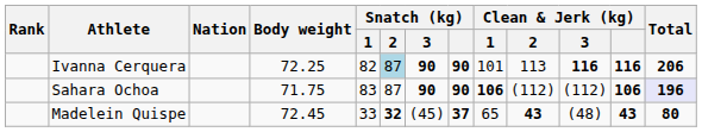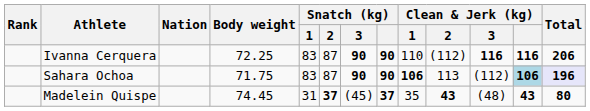 <table class="sortable wikitable" style="text-align:center">
 <tr>
 <th rowspan="2">Rank</th>
 <th rowspan="2">Athlete</th>
 <th rowspan="2">Nation</th>
 <th rowspan=2>Body weight</th>
 <th colspan=4>Snatch (kg)</th>
 <th colspan=4>Clean & Jerk (kg)</th>
 <th rowspan=2>Total</th>
 </tr>
 <tr>
 <th>1</th>
 <th>2</th>
 <th>3</th>
 <th></th>
 <th>1</th>
 <th>2</th>
 <th>3</th>
 <th></th>
 </tr>
 <tr>
 <td></td>
 <td align="left">Ivanna Cerquera</td>
 <td align="left"></td>
 <td>72.25</td>
-<td>82</td>
-<td style="background: lightblue;">87</td>
+<td>83</td>
+<td>87</td>
 <td><strong>90</strong></td>
 <td><strong>90</strong></td>
-<td>101</td>
-<td>113</td>
+<td>110</td>
+<td>(112)</td>
 <td><strong>116</strong></td>
 <td><strong>116</strong></td>
 <td><strong>206</strong></td>
 </tr>
 <tr>
 <td></td>
 <td align="left">Sahara Ochoa</td>
 <td align="left"></td>
 <td>71.75</td>
 <td>83</td>
 <td>87</td>
 <td><strong>90</strong></td>
 <td><strong>90</strong></td>
 <td><strong>106</strong></td>
+<td>113</td>
 <td>(112)</td>
-<td>(112)</td>
-<td><strong>106</strong></td>
+<td style="background: lightblue;"><strong>106</strong></td>
 <td style="background: lavender;"><strong>196</strong></td>
 </tr>
 <tr>
 <td></td>
 <td align="left">Madelein Quispe</td>
 <td align="left"></td>
-<td>72.45</td>
-<td>33</td>
-<td><strong>32</strong></td>
+<td>74.45</td>
+<td>31</td>
+<td><strong>37</strong></td>
 <td>(45)</td>
 <td><strong>37</strong></td>
-<td>65</td>
+<td>35</td>
 <td><strong>43</strong></td>
 <td>(48)</td>
 <td><strong>43</strong></td>
 <td><strong>80</strong></td>
 </tr>
 </table>
